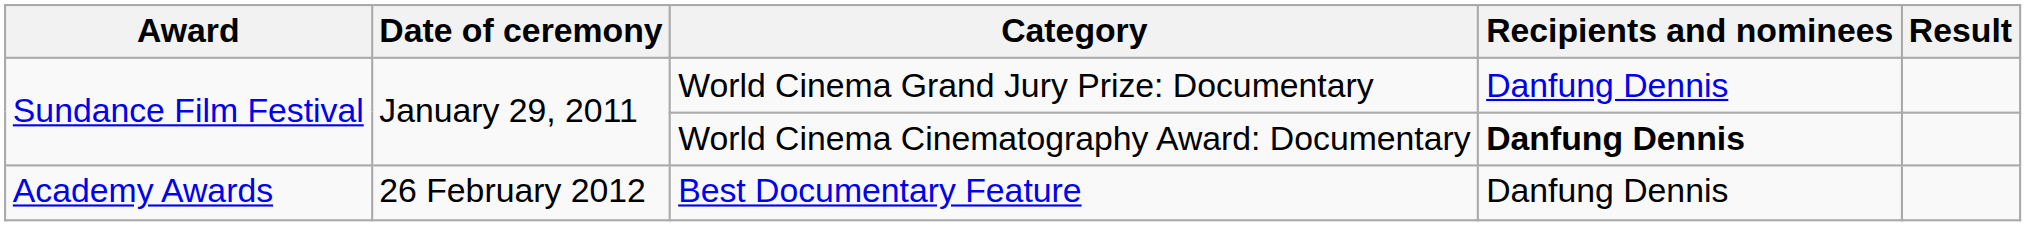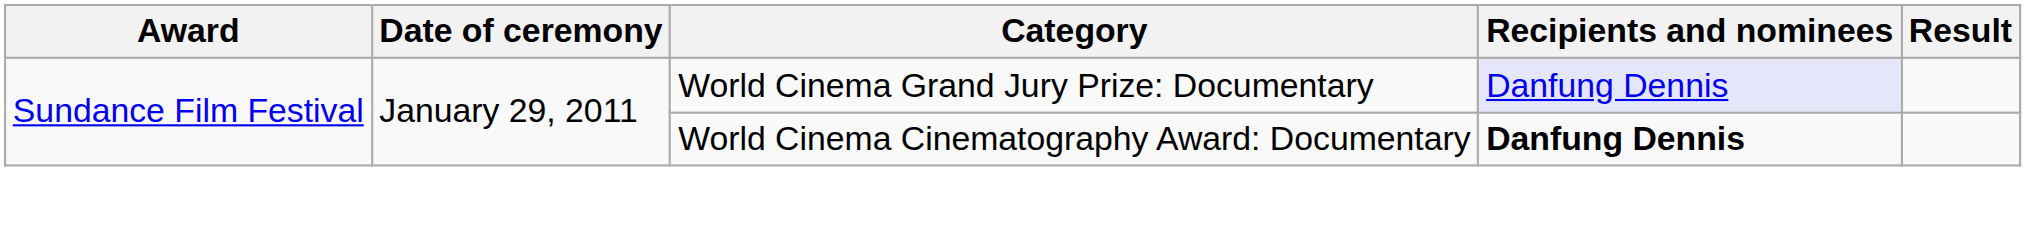 <table class="wikitable">
 <tr>
 <th>Award</th>
 <th>Date of ceremony</th>
 <th>Category</th>
 <th>Recipients and nominees</th>
 <th>Result</th>
 </tr>
 <tr>
 <td rowspan="2"><a href='#'>Sundance Film Festival</a></td>
 <td rowspan="2">January 29, 2011</td>
 <td>World Cinema Grand Jury Prize: Documentary</td>
-<td><a href='#'>Danfung Dennis</a></td>
+<td style="background: lavender;"><a href='#'>Danfung Dennis</a></td>
 <td></td>
 </tr>
 <tr>
 <td>World Cinema Cinematography Award: Documentary</td>
 <td><strong>Danfung Dennis</strong></td>
 <td></td>
 </tr>
-<tr>
-<td><a href='#'>Academy Awards</a></td>
-<td>26 February 2012</td>
-<td><a href='#'>Best Documentary Feature</a></td>
-<td>Danfung Dennis</td>
-<td></td>
-</tr>
 </table>
